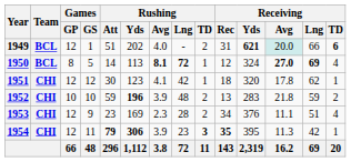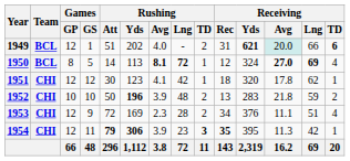 <table class="wikitable" style="text-align:center;">
 <tr>
 <th rowspan="2">Year</th>
 <th rowspan="2">Team</th>
 <th colspan="2">Games</th>
 <th colspan="5">Rushing</th>
 <th colspan="5">Receiving</th>
 </tr>
 <tr>
 <th>GP</th>
 <th>GS</th>
 <th>Att</th>
 <th>Yds</th>
 <th>Avg</th>
 <th>Lng</th>
 <th>TD</th>
 <th>Rec</th>
 <th>Yds</th>
 <th>Avg</th>
 <th>Lng</th>
 <th>TD</th>
 </tr>
 <tr>
 <th>1949</th>
 <th><a href='#'>BCL</a></th>
 <td>12</td>
 <td>1</td>
 <td>51</td>
 <td>202</td>
 <td>4.0</td>
 <td>-</td>
 <td>2</td>
 <td>31</td>
 <td><strong>621</strong></td>
 <td style="background:#cfecec; width:3em;">20.0</td>
 <td>66</td>
 <td><strong>6</strong></td>
 </tr>
 <tr>
 <th><a href='#'>1950</a></th>
 <th><a href='#'>BCL</a></th>
 <td>8</td>
 <td>5</td>
 <td>14</td>
 <td>113</td>
 <td><strong>8.1</strong></td>
 <td><strong>72</strong></td>
 <td>1</td>
 <td>12</td>
 <td>324</td>
 <td><strong>27.0</strong></td>
 <td><strong>69</strong></td>
 <td>4</td>
 </tr>
 <tr>
 <th><a href='#'>1951</a></th>
 <th><a href='#'>CHI</a></th>
 <td>12</td>
 <td>12</td>
 <td>30</td>
 <td>123</td>
 <td>4.1</td>
 <td>42</td>
 <td>1</td>
 <td>18</td>
 <td>320</td>
 <td>17.8</td>
 <td>62</td>
 <td>1</td>
 </tr>
 <tr>
 <th><a href='#'>1952</a></th>
 <th><a href='#'>CHI</a></th>
 <td>10</td>
 <td>10</td>
-<td>59</td>
+<td>50</td>
 <td><strong>196</strong></td>
 <td>3.9</td>
 <td>48</td>
 <td>2</td>
 <td>13</td>
 <td>283</td>
 <td>21.8</td>
 <td>59</td>
 <td>2</td>
 </tr>
 <tr>
 <th><a href='#'>1953</a></th>
 <th><a href='#'>CHI</a></th>
 <td>12</td>
 <td>9</td>
-<td>23</td>
+<td>72</td>
 <td>169</td>
 <td>2.3</td>
 <td>28</td>
 <td>2</td>
 <td>34</td>
 <td>376</td>
 <td>11.1</td>
 <td>51</td>
 <td>4</td>
 </tr>
 <tr>
 <th><a href='#'>1954</a></th>
 <th><a href='#'>CHI</a></th>
 <td>12</td>
 <td>11</td>
 <td><strong>79</strong></td>
 <td><strong>306</strong></td>
 <td>3.9</td>
 <td>23</td>
 <td><strong>3</strong></td>
 <td><strong>35</strong></td>
 <td>395</td>
 <td>11.3</td>
 <td>42</td>
 <td>1</td>
 </tr>
 <tr>
 <th colspan="2"></th>
 <th>66</th>
 <th>48</th>
 <th>296</th>
 <th>1,112</th>
 <th>3.8</th>
 <th>72</th>
 <th>11</th>
 <th>143</th>
 <th>2,319</th>
 <th>16.2</th>
 <th>69</th>
 <th>20</th>
 </tr>
 </table>
